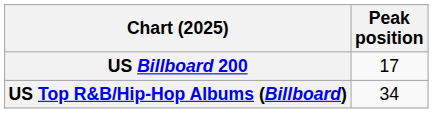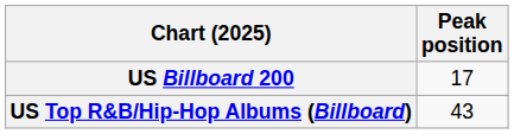 <table class="wikitable sortable plainrowheaders" style="text-align:center">
 <tr>
 <th scope="col">Chart (2025)</th>
 <th scope="col">Peak<br>position</th>
 </tr>
 <tr>
 <th scope="row">US <a href='#'><em>Billboard</em> 200</a></th>
 <td>17</td>
 </tr>
 <tr>
 <th scope="row">US <a href='#'>Top R&B/Hip-Hop Albums</a> (<em><a href='#'>Billboard</a></em>)</th>
-<td>34</td>
+<td>43</td>
 </tr>
 </table>
